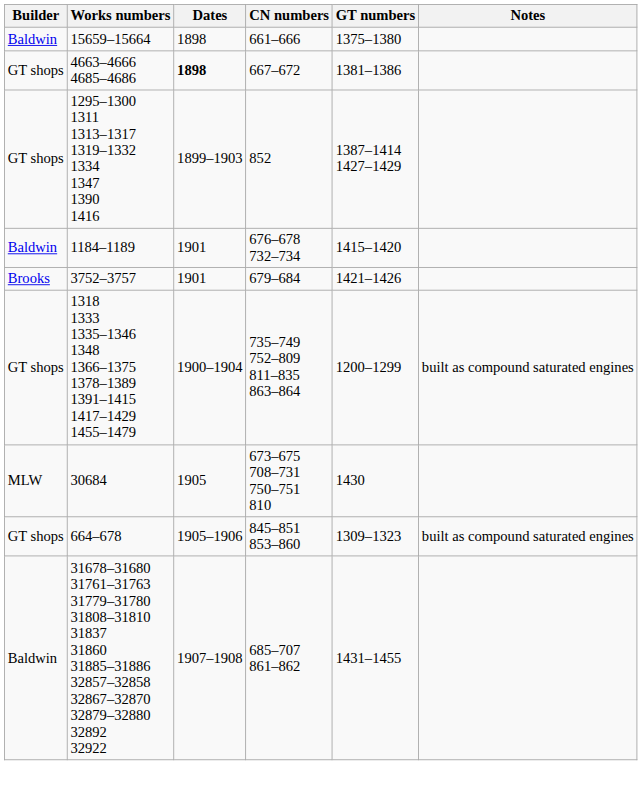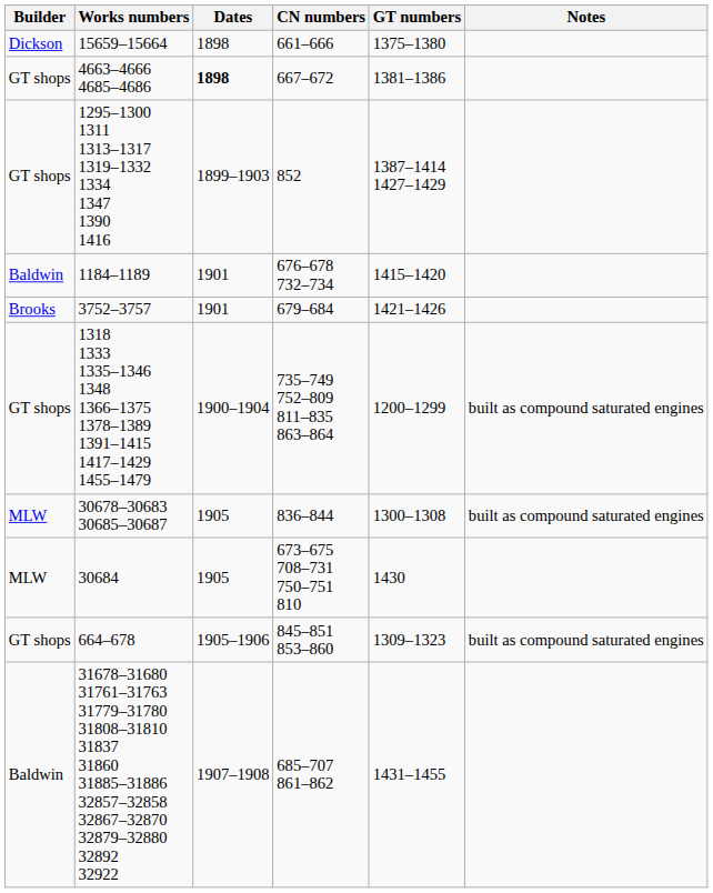 <table class="wikitable">
 <tr>
 <th scope=col>Builder</th>
 <th scope=col>Works numbers</th>
 <th scope=col>Dates</th>
 <th scope=col>CN numbers</th>
 <th scope=col>GT numbers</th>
 <th scope=col>Notes</th>
 </tr>
 <tr>
-<td><a href='#'>Baldwin</a></td>
+<td><a href='#'>Dickson</a></td>
 <td>15659–15664</td>
 <td>1898</td>
 <td>661–666</td>
 <td>1375–1380</td>
 <td></td>
 </tr>
 <tr>
 <td>GT shops</td>
 <td>4663–4666<br>4685–4686</td>
 <td><strong>1898</strong></td>
 <td>667–672</td>
 <td>1381–1386</td>
 <td></td>
 </tr>
 <tr>
 <td>GT shops</td>
 <td>1295–1300<br>1311<br>1313–1317<br>1319–1332<br>1334<br>1347<br>1390<br>1416</td>
 <td>1899–1903</td>
 <td>852</td>
 <td>1387–1414<br>1427–1429</td>
 <td></td>
 </tr>
 <tr>
 <td><a href='#'>Baldwin</a></td>
 <td>1184–1189</td>
 <td>1901</td>
 <td>676–678<br>732–734</td>
 <td>1415–1420</td>
 <td></td>
 </tr>
 <tr>
 <td><a href='#'>Brooks</a></td>
 <td>3752–3757</td>
 <td>1901</td>
 <td>679–684</td>
 <td>1421–1426</td>
 <td></td>
 </tr>
 <tr>
 <td>GT shops</td>
 <td>1318<br>1333<br>1335–1346<br>1348<br>1366–1375<br>1378–1389<br>1391–1415<br>1417–1429<br>1455–1479</td>
 <td>1900–1904</td>
 <td>735–749<br>752–809<br>811–835<br>863–864</td>
 <td>1200–1299</td>
 <td>built as compound saturated engines</td>
 </tr>
 <tr>
+<td><a href='#'>MLW</a></td>
+<td>30678–30683<br>30685–30687</td>
+<td>1905</td>
+<td>836–844</td>
+<td>1300–1308</td>
+<td>built as compound saturated engines</td>
+</tr>
+<tr>
 <td>MLW</td>
 <td>30684</td>
 <td>1905</td>
 <td>673–675<br>708–731<br>750–751<br>810</td>
 <td>1430</td>
 <td></td>
 </tr>
 <tr>
 <td>GT shops</td>
 <td>664–678</td>
 <td>1905–1906</td>
 <td>845–851<br>853–860</td>
 <td>1309–1323</td>
 <td>built as compound saturated engines</td>
 </tr>
 <tr>
 <td>Baldwin</td>
 <td>31678–31680<br>31761–31763<br>31779–31780<br>31808–31810<br>31837<br>31860<br>31885–31886<br>32857–32858<br>32867–32870<br>32879–32880<br>32892<br>32922</td>
 <td>1907–1908</td>
 <td>685–707<br>861–862</td>
 <td>1431–1455</td>
 <td></td>
 </tr>
 </table>
